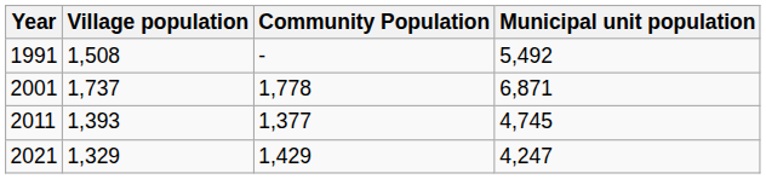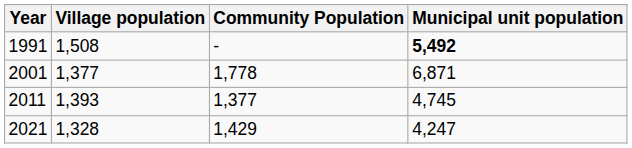 <table class=wikitable>
 <tr>
 <th>Year</th>
 <th>Village population</th>
 <th>Community Population</th>
 <th>Municipal unit population</th>
 </tr>
 <tr>
 <td>1991</td>
 <td>1,508</td>
 <td>-</td>
-<td>5,492</td>
+<td><strong>5,492</strong></td>
 </tr>
 <tr>
 <td>2001</td>
-<td>1,737</td>
+<td>1,377</td>
 <td>1,778</td>
 <td>6,871</td>
 </tr>
 <tr>
 <td>2011</td>
 <td>1,393</td>
 <td>1,377</td>
 <td>4,745</td>
 </tr>
 <tr>
 <td>2021</td>
-<td>1,329</td>
+<td>1,328</td>
 <td>1,429</td>
 <td>4,247</td>
 </tr>
 </table>
